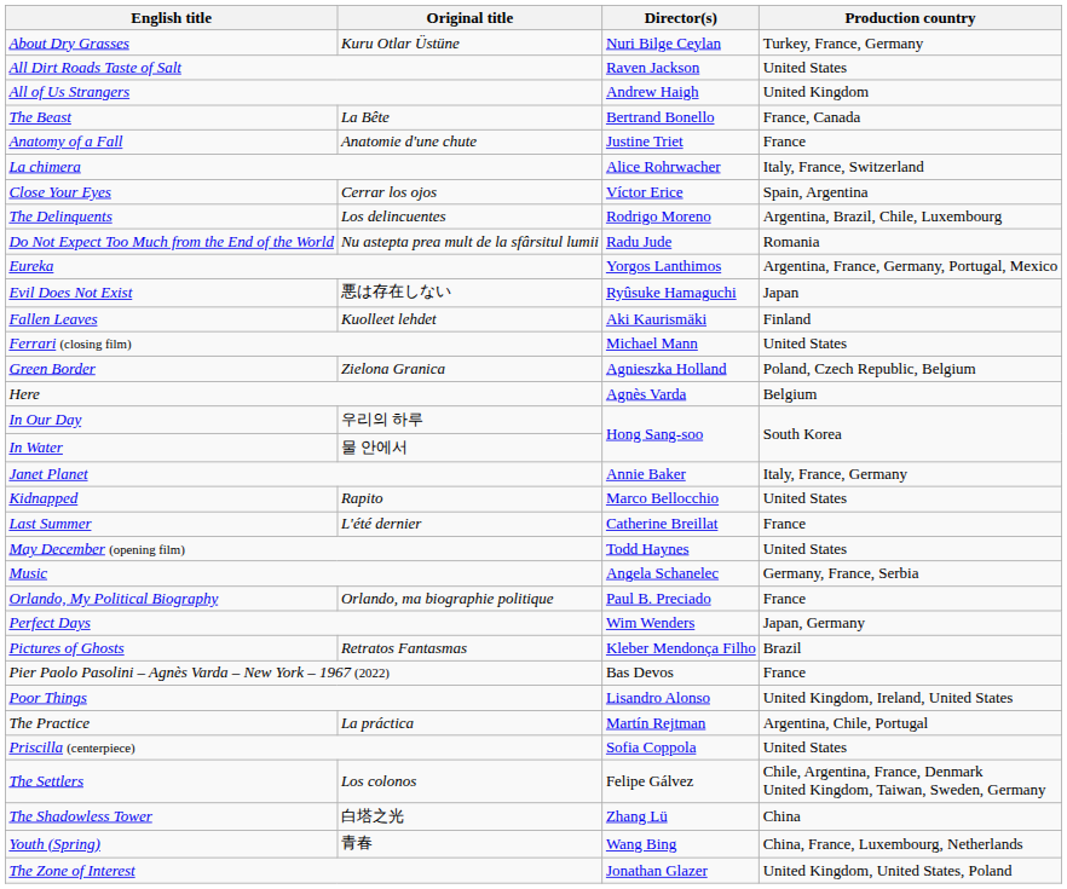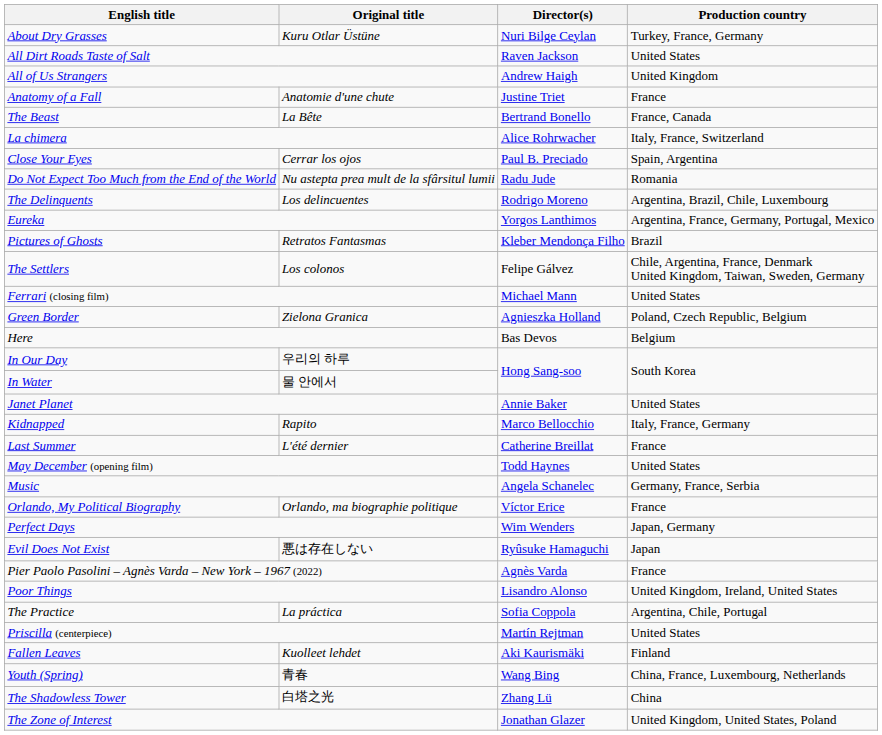 <table class="wikitable">
 <tr>
 <th>English title</th>
 <th>Original title</th>
 <th>Director(s)</th>
 <th>Production country</th>
 </tr>
 <tr>
 <td><em><a href='#'>About Dry Grasses</a></em></td>
 <td><em>Kuru Otlar Üstüne</em></td>
 <td><a href='#'>Nuri Bilge Ceylan</a></td>
 <td>Turkey, France, Germany</td>
 </tr>
 <tr>
 <td colspan="2"><em><a href='#'>All Dirt Roads Taste of Salt</a></em></td>
 <td><a href='#'>Raven Jackson</a></td>
 <td>United States</td>
 </tr>
 <tr>
 <td colspan="2"><em><a href='#'>All of Us Strangers</a></em></td>
 <td><a href='#'>Andrew Haigh</a></td>
 <td>United Kingdom</td>
 </tr>
 <tr>
+<td><em><a href='#'>Anatomy of a Fall</a></em></td>
+<td><em>Anatomie d'une chute</em></td>
+<td><a href='#'>Justine Triet</a></td>
+<td>France</td>
+</tr>
+<tr>
 <td><em><a href='#'>The Beast</a></em></td>
 <td><em>La Bête</em></td>
 <td><a href='#'>Bertrand Bonello</a></td>
 <td>France, Canada</td>
-</tr>
-<tr>
-<td><em><a href='#'>Anatomy of a Fall</a></em></td>
-<td><em>Anatomie d'une chute</em></td>
-<td><a href='#'>Justine Triet</a></td>
-<td>France</td>
 </tr>
 <tr>
 <td colspan="2"><em><a href='#'>La chimera</a></em></td>
 <td><a href='#'>Alice Rohrwacher</a></td>
 <td>Italy, France, Switzerland</td>
 </tr>
 <tr>
 <td><em><a href='#'>Close Your Eyes</a></em></td>
 <td><em>Cerrar los ojos</em></td>
-<td><a href='#'>Víctor Erice</a></td>
+<td><a href='#'>Paul B. Preciado</a></td>
 <td>Spain, Argentina</td>
+</tr>
+<tr>
+<td><em><a href='#'>Do Not Expect Too Much from the End of the World</a></em></td>
+<td><em>Nu astepta prea mult de la sfârsitul lumii</em></td>
+<td><a href='#'>Radu Jude</a></td>
+<td>Romania</td>
 </tr>
 <tr>
 <td><em><a href='#'>The Delinquents</a></em></td>
 <td><em>Los delincuentes</em></td>
 <td><a href='#'>Rodrigo Moreno</a></td>
 <td>Argentina, Brazil, Chile, Luxembourg</td>
 </tr>
 <tr>
-<td><em><a href='#'>Do Not Expect Too Much from the End of the World</a></em></td>
-<td><em>Nu astepta prea mult de la sfârsitul lumii</em></td>
-<td><a href='#'>Radu Jude</a></td>
-<td>Romania</td>
-</tr>
-<tr>
 <td colspan="2"><em><a href='#'>Eureka</a></em></td>
 <td><a href='#'>Yorgos Lanthimos</a></td>
 <td>Argentina, France, Germany, Portugal, Mexico</td>
 </tr>
 <tr>
-<td><em><a href='#'>Evil Does Not Exist</a></em></td>
-<td>悪は存在しない</td>
-<td><a href='#'>Ryûsuke Hamaguchi</a></td>
-<td>Japan</td>
+<td><em><a href='#'>Pictures of Ghosts</a></em></td>
+<td><em>Retratos Fantasmas</em></td>
+<td><a href='#'>Kleber Mendonça Filho</a></td>
+<td>Brazil</td>
 </tr>
 <tr>
-<td><em><a href='#'>Fallen Leaves</a></em></td>
-<td><em>Kuolleet lehdet</em></td>
-<td><a href='#'>Aki Kaurismäki</a></td>
-<td>Finland</td>
+<td><em><a href='#'>The Settlers</a></em></td>
+<td><em>Los colonos</em></td>
+<td>Felipe Gálvez</td>
+<td>Chile, Argentina, France, Denmark <br> United Kingdom, Taiwan, Sweden, Germany</td>
 </tr>
 <tr>
 <td colspan="2"><a href='#'><em>Ferrari</em></a> <small>(closing film)</small></td>
 <td><a href='#'>Michael Mann</a></td>
 <td>United States</td>
 </tr>
 <tr>
 <td><em><a href='#'>Green Border</a></em></td>
 <td><em>Zielona Granica</em></td>
 <td><a href='#'>Agnieszka Holland</a></td>
 <td>Poland, Czech Republic, Belgium</td>
 </tr>
 <tr>
 <td colspan="2"><em>Here</em></td>
-<td><a href='#'>Agnès Varda</a></td>
+<td>Bas Devos</td>
 <td>Belgium</td>
 </tr>
 <tr>
 <td><em><a href='#'>In Our Day</a></em></td>
 <td>우리의 하루</td>
 <td rowspan="2"><a href='#'>Hong Sang-soo</a></td>
 <td rowspan="2">South Korea</td>
 </tr>
 <tr>
 <td><em><a href='#'>In Water</a></em></td>
 <td>물 안에서</td>
 </tr>
 <tr>
 <td colspan="2"><em><a href='#'>Janet Planet</a></em></td>
 <td><a href='#'>Annie Baker</a></td>
-<td>Italy, France, Germany</td>
+<td>United States</td>
 </tr>
 <tr>
 <td><em><a href='#'>Kidnapped</a></em></td>
 <td><em>Rapito</em></td>
 <td><a href='#'>Marco Bellocchio</a></td>
-<td>United States</td>
+<td>Italy, France, Germany</td>
 </tr>
 <tr>
 <td><em><a href='#'>Last Summer</a></em></td>
 <td><em>L'été dernier</em></td>
 <td><a href='#'>Catherine Breillat</a></td>
 <td>France</td>
 </tr>
 <tr>
 <td colspan="2"><em><a href='#'>May December</a></em> <small>(opening film)</small></td>
 <td><a href='#'>Todd Haynes</a></td>
 <td>United States</td>
 </tr>
 <tr>
 <td colspan="2"><em><a href='#'>Music</a></em></td>
 <td><a href='#'>Angela Schanelec</a></td>
 <td>Germany, France, Serbia</td>
 </tr>
 <tr>
 <td><em><a href='#'>Orlando, My Political Biography</a></em></td>
 <td><em>Orlando, ma biographie politique</em></td>
-<td><a href='#'>Paul B. Preciado</a></td>
+<td><a href='#'>Víctor Erice</a></td>
 <td>France</td>
 </tr>
 <tr>
 <td colspan="2"><em><a href='#'>Perfect Days</a></em></td>
 <td><a href='#'>Wim Wenders</a></td>
 <td>Japan, Germany</td>
 </tr>
 <tr>
-<td><em><a href='#'>Pictures of Ghosts</a></em></td>
-<td><em>Retratos Fantasmas</em></td>
-<td><a href='#'>Kleber Mendonça Filho</a></td>
-<td>Brazil</td>
+<td><em><a href='#'>Evil Does Not Exist</a></em></td>
+<td>悪は存在しない</td>
+<td><a href='#'>Ryûsuke Hamaguchi</a></td>
+<td>Japan</td>
 </tr>
 <tr>
 <td colspan="2"><em>Pier Paolo Pasolini – Agnès Varda – New York – 1967</em> <small>(2022)</small></td>
-<td>Bas Devos</td>
+<td><a href='#'>Agnès Varda</a></td>
 <td>France</td>
 </tr>
 <tr>
 <td colspan="2"><em><a href='#'>Poor Things</a></em></td>
 <td><a href='#'>Lisandro Alonso</a></td>
 <td>United Kingdom, Ireland, United States</td>
 </tr>
 <tr>
 <td><em>The Practice</em></td>
 <td><em>La práctica</em></td>
-<td><a href='#'>Martín Rejtman</a></td>
+<td><a href='#'>Sofia Coppola</a></td>
 <td>Argentina, Chile, Portugal</td>
 </tr>
 <tr>
 <td colspan="2"><em><a href='#'>Priscilla</a></em> <small>(centerpiece)</small></td>
-<td><a href='#'>Sofia Coppola</a></td>
+<td><a href='#'>Martín Rejtman</a></td>
 <td>United States</td>
 </tr>
 <tr>
-<td><em><a href='#'>The Settlers</a></em></td>
-<td><em>Los colonos</em></td>
-<td>Felipe Gálvez</td>
-<td>Chile, Argentina, France, Denmark <br> United Kingdom, Taiwan, Sweden, Germany</td>
+<td><em><a href='#'>Fallen Leaves</a></em></td>
+<td><em>Kuolleet lehdet</em></td>
+<td><a href='#'>Aki Kaurismäki</a></td>
+<td>Finland</td>
+</tr>
+<tr>
+<td><em><a href='#'>Youth (Spring)</a></em></td>
+<td>青春</td>
+<td><a href='#'>Wang Bing</a></td>
+<td>China, France, Luxembourg, Netherlands</td>
 </tr>
 <tr>
 <td><em><a href='#'>The Shadowless Tower</a></em></td>
 <td>白塔之光</td>
 <td><a href='#'>Zhang Lü</a></td>
 <td>China</td>
 </tr>
 <tr>
-<td><em><a href='#'>Youth (Spring)</a></em></td>
-<td>青春</td>
-<td><a href='#'>Wang Bing</a></td>
-<td>China, France, Luxembourg, Netherlands</td>
-</tr>
-<tr>
 <td colspan="2"><em><a href='#'>The Zone of Interest</a></em></td>
 <td><a href='#'>Jonathan Glazer</a></td>
 <td>United Kingdom, United States, Poland</td>
 </tr>
 </table>
